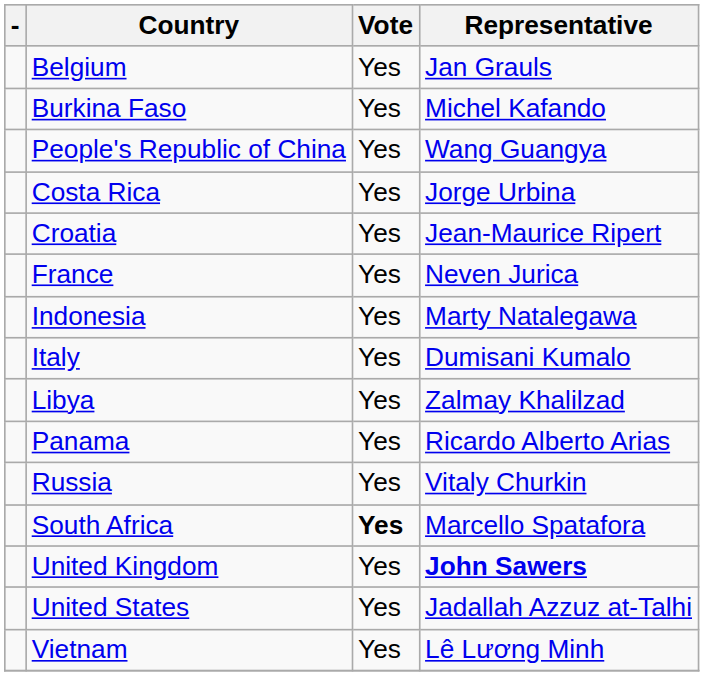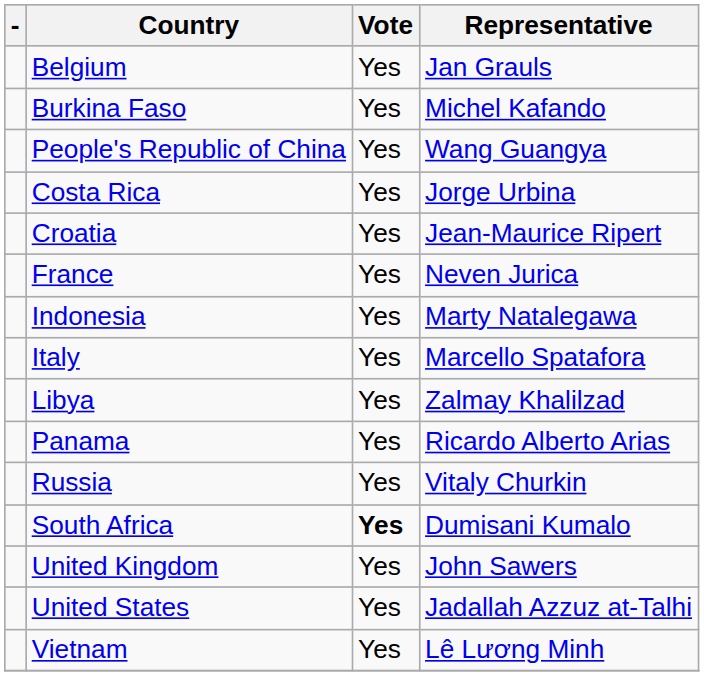 <table class="wikitable sortable" style="text-align:left">
 <tr>
 <th>-</th>
 <th>Country</th>
 <th>Vote</th>
 <th>Representative</th>
 </tr>
 <tr>
 <td></td>
 <td><a href='#'>Belgium</a></td>
 <td>Yes</td>
 <td><a href='#'>Jan Grauls</a></td>
 </tr>
 <tr>
 <td></td>
 <td><a href='#'>Burkina Faso</a></td>
 <td>Yes</td>
 <td><a href='#'>Michel Kafando</a></td>
 </tr>
 <tr>
 <td></td>
 <td><a href='#'>People's Republic of China</a></td>
 <td>Yes</td>
 <td><a href='#'>Wang Guangya</a></td>
 </tr>
 <tr>
 <td></td>
 <td><a href='#'>Costa Rica</a></td>
 <td>Yes</td>
 <td><a href='#'>Jorge Urbina</a></td>
 </tr>
 <tr>
 <td></td>
 <td><a href='#'>Croatia</a></td>
 <td>Yes</td>
 <td><a href='#'>Jean-Maurice Ripert</a></td>
 </tr>
 <tr>
 <td></td>
 <td><a href='#'>France</a></td>
 <td>Yes</td>
 <td><a href='#'>Neven Jurica</a></td>
 </tr>
 <tr>
 <td></td>
 <td><a href='#'>Indonesia</a></td>
 <td>Yes</td>
 <td><a href='#'>Marty Natalegawa</a></td>
 </tr>
 <tr>
 <td></td>
 <td><a href='#'>Italy</a></td>
 <td>Yes</td>
-<td><a href='#'>Dumisani Kumalo</a></td>
+<td><a href='#'>Marcello Spatafora</a></td>
 </tr>
 <tr>
 <td></td>
 <td><a href='#'>Libya</a></td>
 <td>Yes</td>
 <td><a href='#'>Zalmay Khalilzad</a></td>
 </tr>
 <tr>
 <td></td>
 <td><a href='#'>Panama</a></td>
 <td>Yes</td>
 <td><a href='#'>Ricardo Alberto Arias</a></td>
 </tr>
 <tr>
 <td></td>
 <td><a href='#'>Russia</a></td>
 <td>Yes</td>
 <td><a href='#'>Vitaly Churkin</a></td>
 </tr>
 <tr>
 <td></td>
 <td><a href='#'>South Africa</a></td>
 <td><strong>Yes</strong></td>
-<td><a href='#'>Marcello Spatafora</a></td>
+<td><a href='#'>Dumisani Kumalo</a></td>
 </tr>
 <tr>
 <td></td>
 <td><a href='#'>United Kingdom</a></td>
 <td>Yes</td>
-<td><strong><a href='#'>John Sawers</a></strong></td>
+<td><a href='#'>John Sawers</a></td>
 </tr>
 <tr>
 <td></td>
 <td><a href='#'>United States</a></td>
 <td>Yes</td>
 <td><a href='#'>Jadallah Azzuz at-Talhi</a></td>
 </tr>
 <tr>
 <td></td>
 <td><a href='#'>Vietnam</a></td>
 <td>Yes</td>
 <td><a href='#'>Lê Lương Minh</a></td>
 </tr>
 <tr>
 </tr>
 </table>
